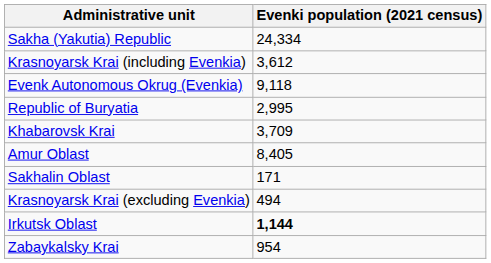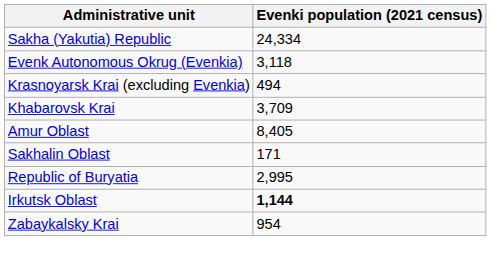 <table class="wikitable sortable">
 <tr>
 <th>Administrative unit</th>
 <th>Evenki population (2021 census) </th>
 </tr>
 <tr>
 <td><a href='#'>Sakha (Yakutia) Republic</a></td>
 <td>24,334</td>
 </tr>
 <tr>
-<td><a href='#'>Krasnoyarsk Krai</a> (including <a href='#'>Evenkia</a>)</td>
-<td>3,612</td>
+<td><a href='#'>Evenk Autonomous Okrug (Evenkia)</a></td>
+<td>3,118</td>
 </tr>
 <tr>
-<td><a href='#'>Evenk Autonomous Okrug (Evenkia)</a></td>
-<td>9,118</td>
-</tr>
-<tr>
-<td><a href='#'>Republic of Buryatia</a></td>
-<td>2,995</td>
+<td><a href='#'>Krasnoyarsk Krai</a> (excluding <a href='#'>Evenkia</a>)</td>
+<td>494</td>
 </tr>
 <tr>
 <td><a href='#'>Khabarovsk Krai</a></td>
 <td>3,709</td>
 </tr>
 <tr>
 <td><a href='#'>Amur Oblast</a></td>
 <td>8,405</td>
 </tr>
 <tr>
 <td><a href='#'>Sakhalin Oblast</a></td>
 <td>171</td>
 </tr>
 <tr>
-<td><a href='#'>Krasnoyarsk Krai</a> (excluding <a href='#'>Evenkia</a>)</td>
-<td>494</td>
+<td><a href='#'>Republic of Buryatia</a></td>
+<td>2,995</td>
 </tr>
 <tr>
 <td><a href='#'>Irkutsk Oblast</a></td>
 <td><strong>1,144</strong></td>
 </tr>
 <tr>
 <td><a href='#'>Zabaykalsky Krai</a></td>
 <td>954</td>
 </tr>
 </table>
